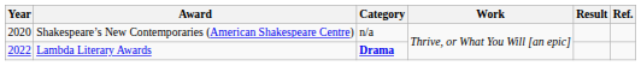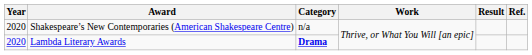 <table class="wikitable">
 <tr>
 <th>Year</th>
 <th>Award</th>
 <th>Category</th>
 <th>Work</th>
 <th>Result</th>
 <th>Ref.</th>
 </tr>
 <tr>
 <td>2020</td>
 <td>Shakespeare’s New Contemporaries (<a href='#'>American Shakespeare Centre</a>)</td>
 <td>n/a</td>
 <td rowspan=2><em>Thrive, or What You Will [an epic]</em></td>
 <td></td>
 <td></td>
 </tr>
 <tr>
-<td><a href='#'>2022</a></td>
+<td><a href='#'>2020</a></td>
 <td><a href='#'>Lambda Literary Awards</a></td>
 <td><strong><a href='#'>Drama</a></strong></td>
 <td></td>
 <td></td>
 </tr>
 </table>
